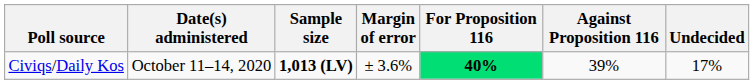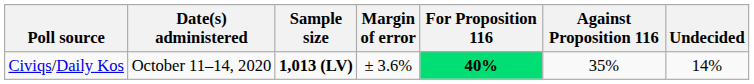 <table class="wikitable" style="font-size:90%;text-align:center;">
 <tr valign=bottom>
 <th>Poll source</th>
 <th>Date(s)<br>administered</th>
 <th>Sample<br>size</th>
 <th>Margin<br>of error</th>
 <th style="width:100px;">For Proposition 116</th>
 <th style="width:100px;">Against Proposition 116</th>
 <th>Undecided</th>
 </tr>
 <tr>
 <td style="text-align:left;"><a href='#'>Civiqs</a>/<a href='#'>Daily Kos</a></td>
 <td>October 11–14, 2020</td>
 <td><strong>1,013 (LV)</strong></td>
 <td>± 3.6%</td>
 <td style="background: rgb(1,223,116);"><strong>40%</strong></td>
-<td>39%</td>
-<td>17%</td>
+<td>35%</td>
+<td>14%</td>
 </tr>
 </table>
